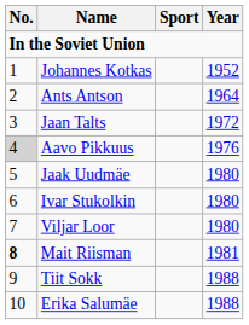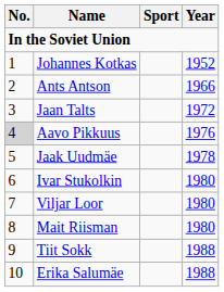 <table class=wikitable>
 <tr>
 <th>No.</th>
 <th>Name</th>
 <th>Sport</th>
 <th>Year</th>
 </tr>
 <tr>
 <td colspan=4><strong>In the Soviet Union</strong></td>
 </tr>
 <tr>
 <td>1</td>
 <td><a href='#'>Johannes Kotkas</a></td>
 <td></td>
 <td><a href='#'>1952</a></td>
 </tr>
 <tr>
 <td>2</td>
 <td><a href='#'>Ants Antson</a></td>
 <td></td>
-<td><a href='#'>1964</a></td>
+<td><a href='#'>1966</a></td>
 </tr>
 <tr>
 <td>3</td>
 <td><a href='#'>Jaan Talts</a></td>
 <td></td>
 <td><a href='#'>1972</a></td>
 </tr>
 <tr>
 <td style="background: lightgrey;">4</td>
 <td><a href='#'>Aavo Pikkuus</a></td>
 <td></td>
 <td><a href='#'>1976</a></td>
 </tr>
 <tr>
 <td>5</td>
 <td><a href='#'>Jaak Uudmäe</a></td>
 <td></td>
-<td><a href='#'>1980</a></td>
+<td><a href='#'>1978</a></td>
 </tr>
 <tr>
 <td>6</td>
 <td><a href='#'>Ivar Stukolkin</a></td>
 <td></td>
 <td><a href='#'>1980</a></td>
 </tr>
 <tr>
 <td>7</td>
 <td><a href='#'>Viljar Loor</a></td>
 <td></td>
 <td><a href='#'>1980</a></td>
 </tr>
 <tr>
-<td><strong>8</strong></td>
+<td>8</td>
 <td><a href='#'>Mait Riisman</a></td>
 <td></td>
-<td><a href='#'>1981</a></td>
+<td><a href='#'>1980</a></td>
 </tr>
 <tr>
 <td>9</td>
 <td><a href='#'>Tiit Sokk</a></td>
 <td></td>
 <td><a href='#'>1988</a></td>
 </tr>
 <tr>
 <td>10</td>
 <td><a href='#'>Erika Salumäe</a></td>
 <td></td>
 <td><a href='#'>1988</a></td>
 </tr>
 </table>
